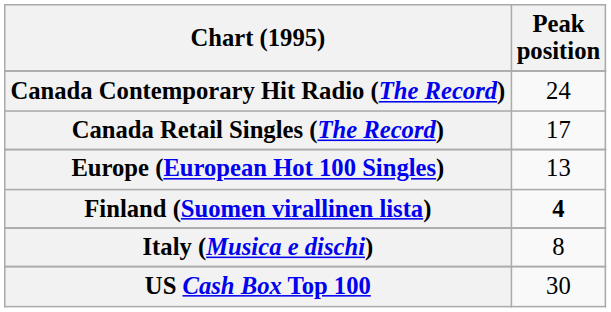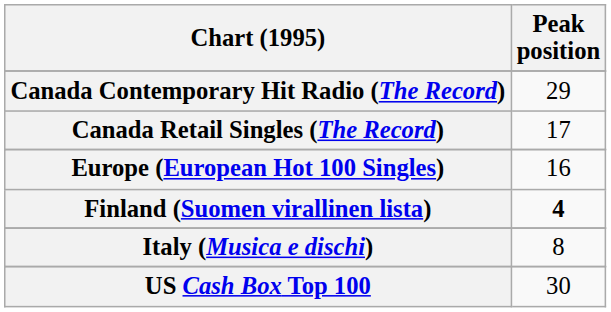 <table class="wikitable sortable plainrowheaders" style="text-align:center">
 <tr>
 <th>Chart (1995)</th>
 <th>Peak<br>position</th>
 </tr>
 <tr>
 </tr>
 <tr>
 </tr>
 <tr>
 <th scope="row">Canada Contemporary Hit Radio (<em><a href='#'>The Record</a></em>)</th>
-<td>24</td>
+<td>29</td>
 </tr>
 <tr>
 <th scope="row">Canada Retail Singles (<em><a href='#'>The Record</a></em>)</th>
 <td>17</td>
 </tr>
 <tr>
 </tr>
 <tr>
 <th scope="row">Europe (<a href='#'>European Hot 100 Singles</a>)</th>
-<td>13</td>
+<td>16</td>
 </tr>
 <tr>
 <th scope="row">Finland (<a href='#'>Suomen virallinen lista</a>)</th>
 <td><strong>4</strong></td>
 </tr>
 <tr>
 </tr>
 <tr>
 <th scope="row">Italy (<em><a href='#'>Musica e dischi</a></em>)</th>
 <td>8</td>
 </tr>
 <tr>
 </tr>
 <tr>
 </tr>
 <tr>
 </tr>
 <tr>
 </tr>
 <tr>
 </tr>
 <tr>
 </tr>
 <tr>
 </tr>
 <tr>
 </tr>
 <tr>
 </tr>
 <tr>
 </tr>
 <tr>
 <th scope="row">US <a href='#'><em>Cash Box</em> Top 100</a></th>
 <td>30</td>
 </tr>
 </table>
